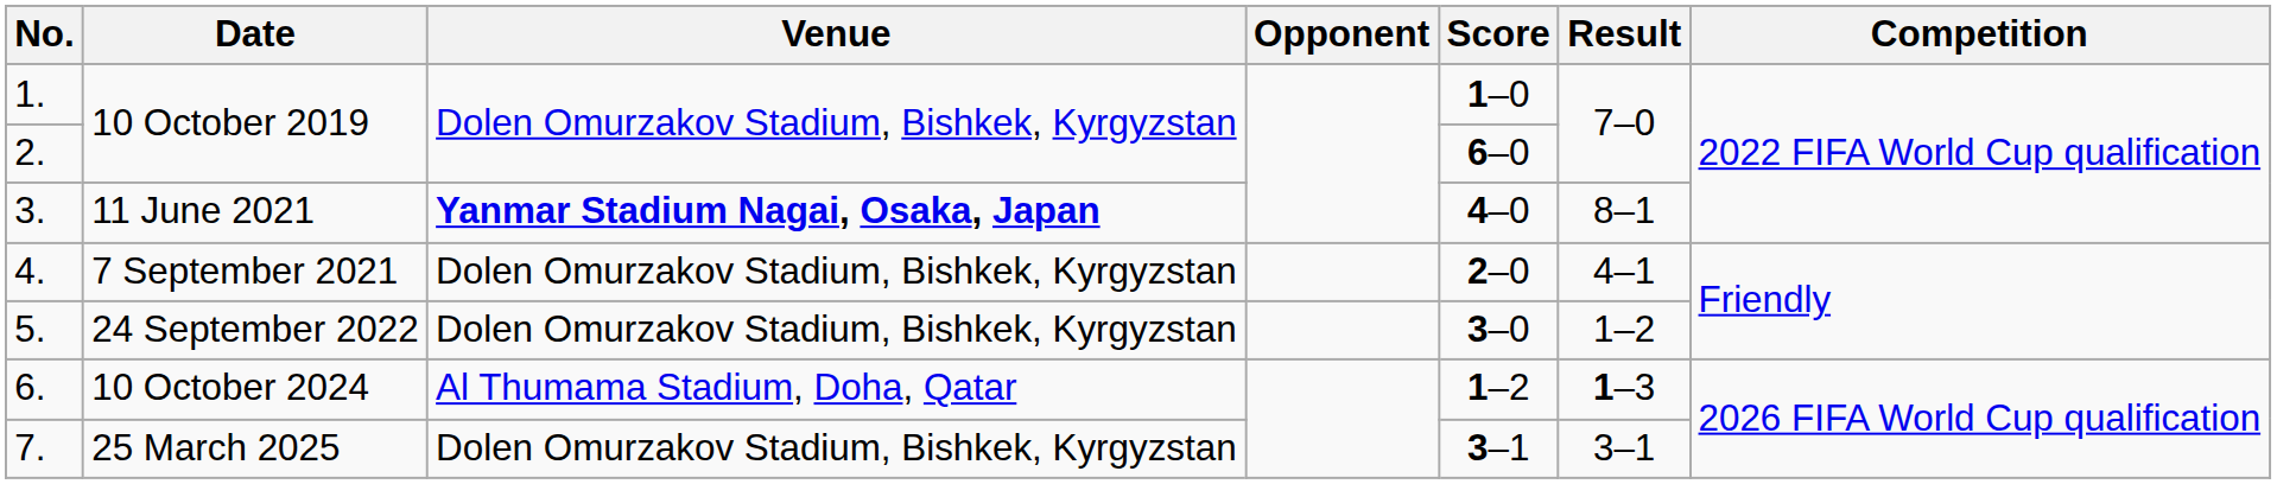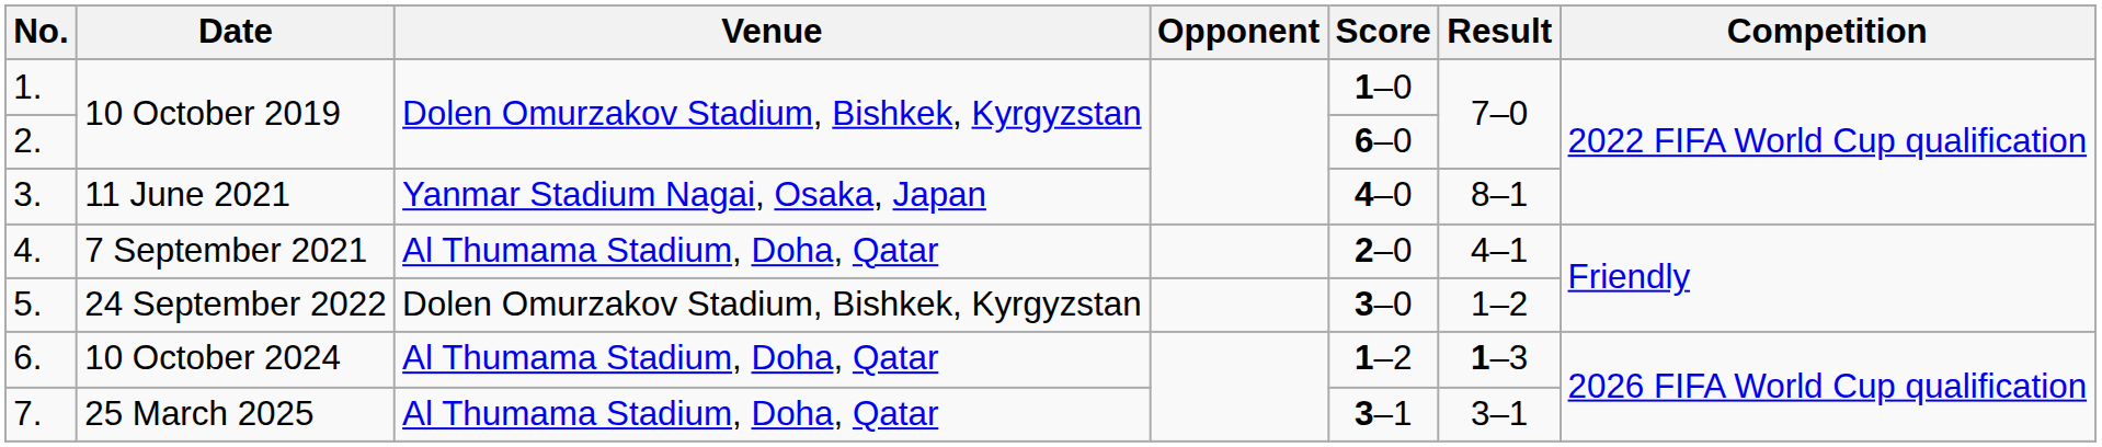 <table class="wikitable">
 <tr>
 <th>No.</th>
 <th>Date</th>
 <th>Venue</th>
 <th>Opponent</th>
 <th>Score</th>
 <th>Result</th>
 <th>Competition</th>
 </tr>
 <tr>
 <td>1.</td>
 <td rowspan="2">10 October 2019</td>
 <td rowspan="2"><a href='#'>Dolen Omurzakov Stadium</a>, <a href='#'>Bishkek</a>, <a href='#'>Kyrgyzstan</a></td>
 <td rowspan="3"></td>
 <td align=center><strong>1</strong>–0</td>
 <td rowspan="2" align=center>7–0</td>
 <td rowspan="3"><a href='#'>2022 FIFA World Cup qualification</a></td>
 </tr>
 <tr>
 <td>2.</td>
 <td align=center><strong>6</strong>–0</td>
 </tr>
 <tr>
 <td>3.</td>
 <td>11 June 2021</td>
-<td><strong><a href='#'>Yanmar Stadium Nagai</a>, <a href='#'>Osaka</a>, <a href='#'>Japan</a></strong></td>
+<td><a href='#'>Yanmar Stadium Nagai</a>, <a href='#'>Osaka</a>, <a href='#'>Japan</a></td>
 <td align=center><strong>4</strong>–0</td>
 <td align=center>8–1</td>
 </tr>
 <tr>
 <td>4.</td>
 <td>7 September 2021</td>
-<td>Dolen Omurzakov Stadium, Bishkek, Kyrgyzstan</td>
+<td><a href='#'>Al Thumama Stadium</a>, <a href='#'>Doha</a>, <a href='#'>Qatar</a></td>
 <td></td>
 <td align=center><strong>2</strong>–0</td>
 <td align=center>4–1</td>
 <td rowspan=2><a href='#'>Friendly</a></td>
 </tr>
 <tr>
 <td>5.</td>
 <td>24 September 2022</td>
 <td>Dolen Omurzakov Stadium, Bishkek, Kyrgyzstan</td>
 <td></td>
 <td align=center><strong>3</strong>–0</td>
 <td align=center>1–2</td>
 </tr>
 <tr>
 <td>6.</td>
 <td>10 October 2024</td>
 <td><a href='#'>Al Thumama Stadium</a>, <a href='#'>Doha</a>, <a href='#'>Qatar</a></td>
 <td rowspan=2></td>
 <td align=center><strong>1</strong>–2</td>
 <td align=center><strong>1</strong>–3</td>
 <td rowspan=2><a href='#'>2026 FIFA World Cup qualification</a></td>
 </tr>
 <tr>
 <td>7.</td>
 <td>25 March 2025</td>
-<td>Dolen Omurzakov Stadium, Bishkek, Kyrgyzstan</td>
+<td><a href='#'>Al Thumama Stadium</a>, <a href='#'>Doha</a>, <a href='#'>Qatar</a></td>
 <td style="text-align:center"><strong>3</strong>–1</td>
 <td style="text-align:center">3–1</td>
 </tr>
 </table>
